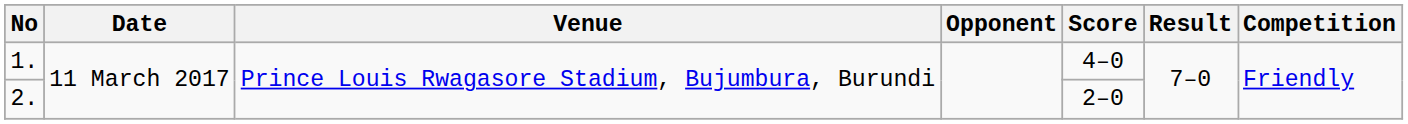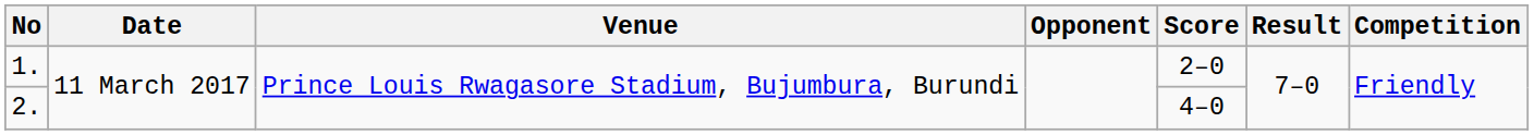 <table class="wikitable">
 <tr>
 <th>No</th>
 <th>Date</th>
 <th>Venue</th>
 <th>Opponent</th>
 <th>Score</th>
 <th>Result</th>
 <th>Competition</th>
 </tr>
 <tr>
 <td>1.</td>
 <td rowspan="2">11 March 2017</td>
 <td rowspan="2"><a href='#'>Prince Louis Rwagasore Stadium</a>, <a href='#'>Bujumbura</a>, Burundi</td>
 <td rowspan="2"></td>
-<td align=center>4–0</td>
+<td align=center>2–0</td>
 <td rowspan="2" style="text-align:center">7–0</td>
 <td rowspan="2"><a href='#'>Friendly</a></td>
 </tr>
 <tr>
 <td>2.</td>
-<td align=center>2–0</td>
+<td align=center>4–0</td>
 </tr>
 </table>
